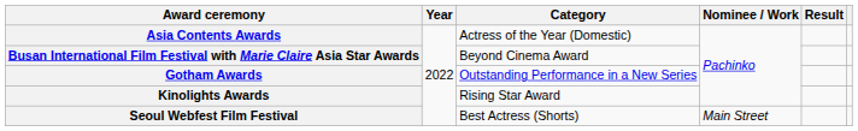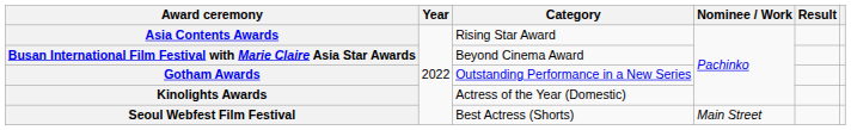 <table class="wikitable plainrowheaders">
 <tr>
 <th scope="col">Award ceremony</th>
 <th scope="col">Year</th>
 <th scope="col">Category</th>
 <th scope="col">Nominee / Work</th>
 <th scope="col">Result</th>
 <th scope="col" class="unsortable"></th>
 </tr>
 <tr>
 <th scope="row"><a href='#'>Asia Contents Awards</a></th>
 <td rowspan="5" style="text-align:center">2022</td>
-<td>Actress of the Year (Domestic)</td>
+<td>Rising Star Award</td>
 <td rowspan="4"><em><a href='#'>Pachinko</a></em></td>
 <td></td>
 <td style="text-align:center"></td>
 </tr>
 <tr>
 <th scope="row"><a href='#'>Busan International Film Festival</a> with <em><a href='#'>Marie Claire</a></em> Asia Star Awards</th>
 <td>Beyond Cinema Award</td>
 <td></td>
 <td style="text-align:center"></td>
 </tr>
 <tr>
 <th scope="row"><a href='#'>Gotham Awards</a></th>
 <td><a href='#'>Outstanding Performance in a New Series</a></td>
 <td></td>
 <td style="text-align:center"></td>
 </tr>
 <tr>
 <th scope="row">Kinolights Awards</th>
-<td>Rising Star Award</td>
+<td>Actress of the Year (Domestic)</td>
 <td></td>
 <td style="text-align:center"></td>
 </tr>
 <tr>
 <th scope="row">Seoul Webfest Film Festival</th>
 <td>Best Actress (Shorts)</td>
 <td><em>Main Street</em></td>
 <td></td>
 <td style="text-align:center"></td>
 </tr>
 </table>
